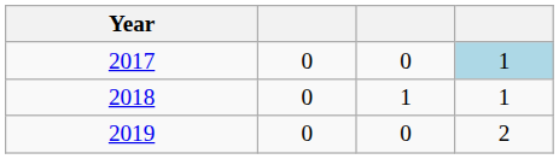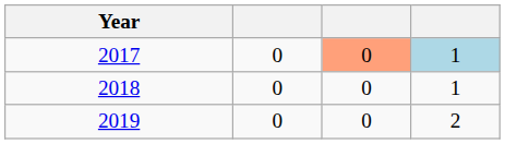 <table class="wikitable" width=30% style="font-size:100%; text-align:center;">
 <tr>
 <th>Year</th>
 <th></th>
 <th></th>
 <th></th>
 </tr>
 <tr>
 <td><a href='#'>2017</a></td>
 <td>0</td>
-<td>0</td>
+<td style="background: lightsalmon;">0</td>
 <td style="background: lightblue;">1</td>
 </tr>
 <tr>
 <td><a href='#'>2018</a></td>
 <td>0</td>
-<td>1</td>
+<td>0</td>
 <td>1</td>
 </tr>
 <tr>
 <td><a href='#'>2019</a></td>
 <td>0</td>
 <td>0</td>
 <td>2</td>
 </tr>
 </table>
